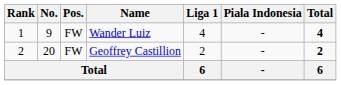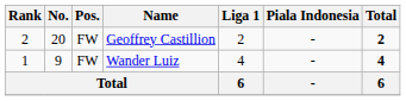 <table class="wikitable" style="text-align:center">
 <tr>
 <th>Rank</th>
 <th>No.</th>
 <th>Pos.</th>
 <th>Name</th>
 <th>Liga 1</th>
 <th>Piala Indonesia</th>
 <th>Total</th>
 </tr>
 <tr>
+<td>2</td>
+<td>20</td>
+<td>FW</td>
+<td align="left"> <a href='#'>Geoffrey Castillion</a></td>
+<td>2</td>
+<td>-</td>
+<td><strong>2</strong></td>
+</tr>
+<tr>
 <td>1</td>
 <td>9</td>
 <td>FW</td>
 <td align="left"><small></small> <a href='#'>Wander Luiz</a></td>
 <td>4</td>
 <td>-</td>
 <td><strong>4</strong></td>
-</tr>
-<tr>
-<td>2</td>
-<td>20</td>
-<td>FW</td>
-<td align="left"> <a href='#'>Geoffrey Castillion</a></td>
-<td>2</td>
-<td>-</td>
-<td><strong>2</strong></td>
 </tr>
 <tr>
 <th colspan="4">Total</th>
 <th>6</th>
 <th>-</th>
 <th>6</th>
 </tr>
 <tr>
 </tr>
 </table>
